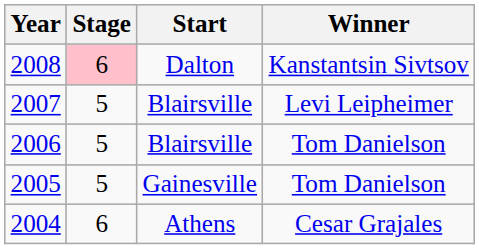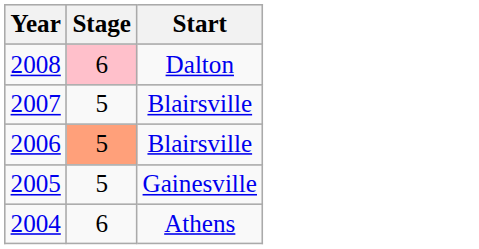 <table class="wikitable" style="text-align:center;">
 <tr>
 <th>Year</th>
 <th>Stage</th>
 <th>Start</th>
-<th>Winner</th>
 </tr>
 <tr>
 <td><a href='#'>2008</a></td>
 <td style="background: pink;">6</td>
 <td><a href='#'>Dalton</a></td>
-<td><a href='#'>Kanstantsin Sivtsov</a></td>
 </tr>
 <tr>
 <td><a href='#'>2007</a></td>
 <td>5</td>
 <td><a href='#'>Blairsville</a></td>
-<td><a href='#'>Levi Leipheimer</a></td>
 </tr>
 <tr>
 <td><a href='#'>2006</a></td>
-<td>5</td>
+<td style="background: lightsalmon;">5</td>
 <td><a href='#'>Blairsville</a></td>
-<td><a href='#'>Tom Danielson</a></td>
 </tr>
 <tr>
 <td><a href='#'>2005</a></td>
 <td>5</td>
 <td><a href='#'>Gainesville</a></td>
-<td><a href='#'>Tom Danielson</a></td>
 </tr>
 <tr>
 <td><a href='#'>2004</a></td>
 <td>6</td>
 <td><a href='#'>Athens</a></td>
-<td><a href='#'>Cesar Grajales</a></td>
 </tr>
 </table>
